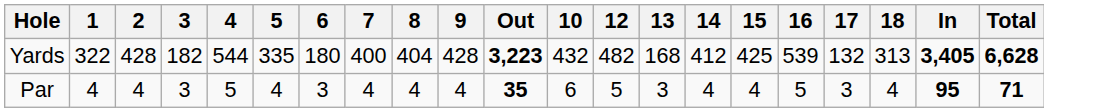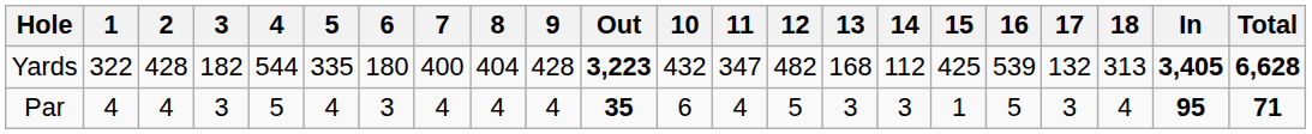 <table class="wikitable" style="text-align:center">
 <tr>
 <th align="left">Hole</th>
 <th>1</th>
 <th>2</th>
 <th>3</th>
 <th>4</th>
 <th>5</th>
 <th>6</th>
 <th>7</th>
 <th>8</th>
 <th>9</th>
 <th>Out</th>
 <th>10</th>
+<th>11</th>
 <th>12</th>
 <th>13</th>
 <th>14</th>
 <th>15</th>
 <th>16</th>
 <th>17</th>
 <th>18</th>
 <th>In</th>
 <th>Total</th>
 </tr>
 <tr>
 <td align="center">Yards</td>
 <td>322</td>
 <td>428</td>
 <td>182</td>
 <td>544</td>
 <td>335</td>
 <td>180</td>
 <td>400</td>
 <td>404</td>
 <td>428</td>
 <td><strong>3,223</strong></td>
 <td>432</td>
+<td>347</td>
 <td>482</td>
 <td>168</td>
-<td>412</td>
+<td>112</td>
 <td>425</td>
 <td>539</td>
 <td>132</td>
 <td>313</td>
 <td><strong>3,405</strong></td>
 <td><strong>6,628</strong></td>
 </tr>
 <tr>
 <td align="center">Par</td>
 <td>4</td>
 <td>4</td>
 <td>3</td>
 <td>5</td>
 <td>4</td>
 <td>3</td>
 <td>4</td>
 <td>4</td>
 <td>4</td>
 <td><strong>35</strong></td>
 <td>6</td>
+<td>4</td>
 <td>5</td>
 <td>3</td>
-<td>4</td>
-<td>4</td>
+<td>3</td>
+<td>1</td>
 <td>5</td>
 <td>3</td>
 <td>4</td>
 <td><strong>95</strong></td>
 <td><strong>71</strong></td>
 </tr>
 </table>
